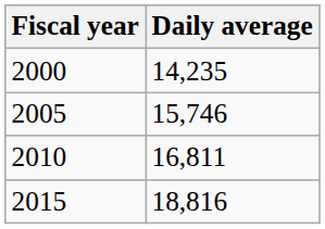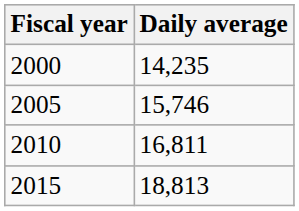 <table class="wikitable">
 <tr>
 <th>Fiscal year</th>
 <th>Daily average</th>
 </tr>
 <tr>
 <td>2000</td>
 <td>14,235</td>
 </tr>
 <tr>
 <td>2005</td>
 <td>15,746</td>
 </tr>
 <tr>
 <td>2010</td>
 <td>16,811</td>
 </tr>
 <tr>
 <td>2015</td>
-<td>18,816</td>
+<td>18,813</td>
 </tr>
 </table>
